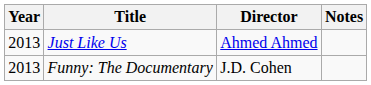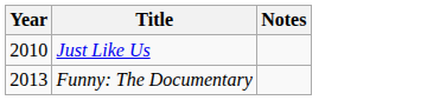 <table class="wikitable sortable">
 <tr>
 <th>Year</th>
 <th>Title</th>
-<th>Director</th>
 <th class="unsortable">Notes</th>
 </tr>
 <tr>
-<td>2013</td>
+<td>2010</td>
 <td><a href='#'><em>Just Like Us</em></a></td>
-<td><a href='#'>Ahmed Ahmed</a></td>
 <td></td>
 </tr>
 <tr>
 <td>2013</td>
 <td><em>Funny: The Documentary</em></td>
-<td>J.D. Cohen</td>
 <td></td>
 </tr>
 </table>
